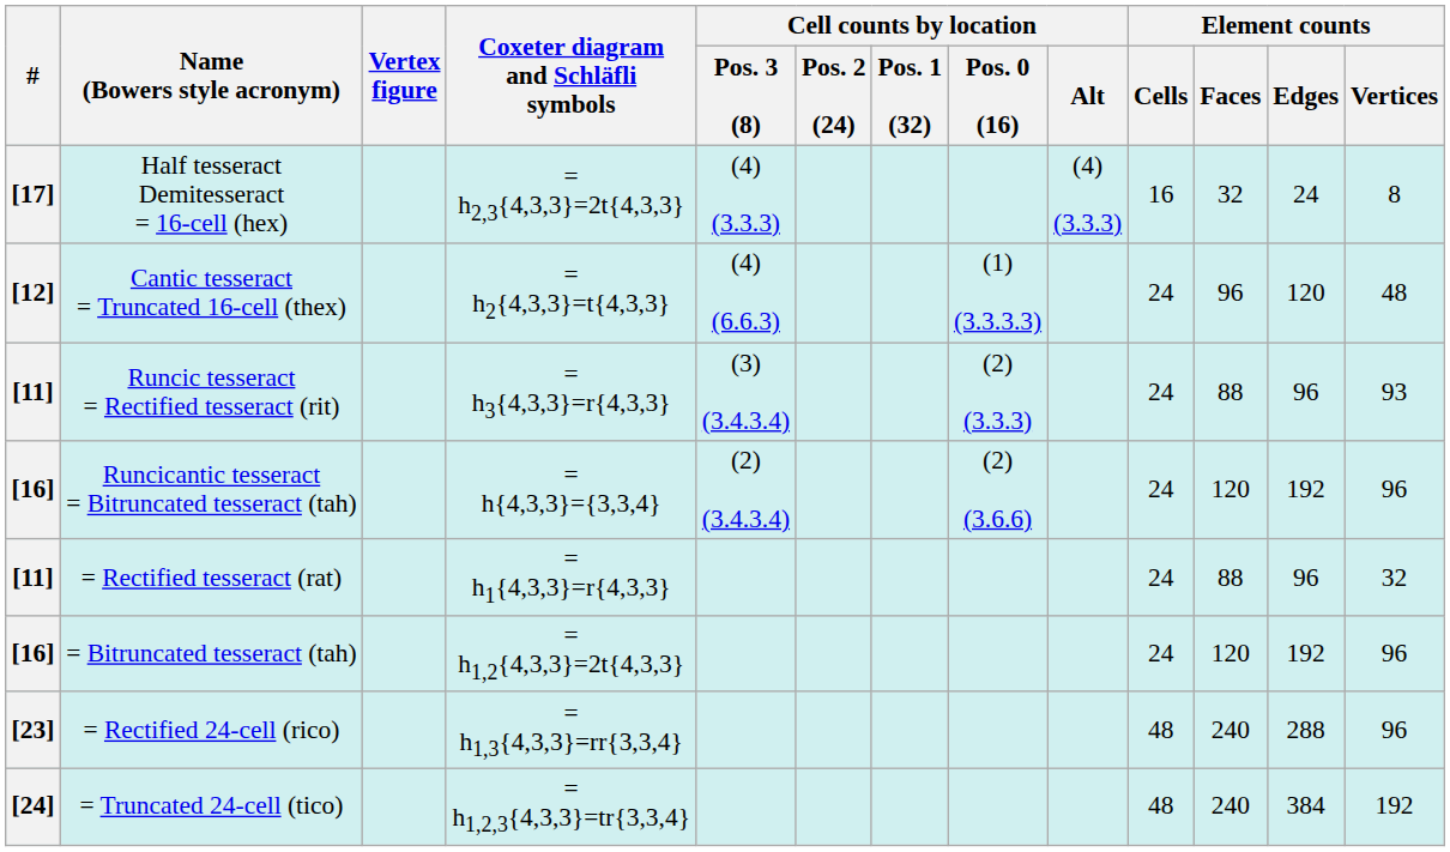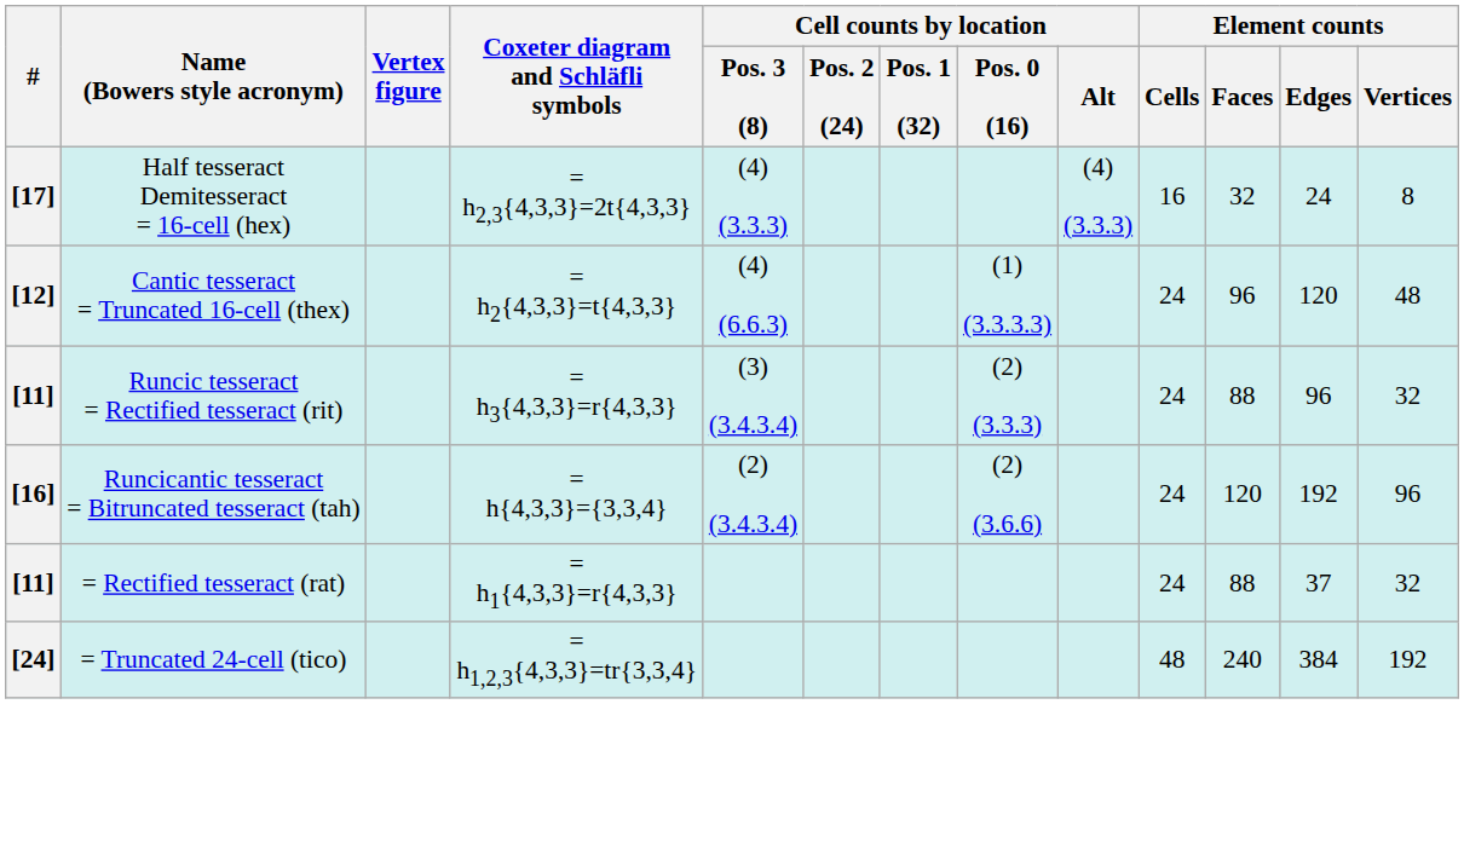 <table class="wikitable">
 <tr>
 <th rowspan=2>#</th>
 <th rowspan=2>Name<br>(Bowers style acronym)</th>
 <th rowspan=2><a href='#'>Vertex<br>figure</a></th>
 <th rowspan=2><a href='#'>Coxeter diagram</a><br>and <a href='#'>Schläfli</a><br>symbols</th>
 <th colspan=5>Cell counts by location</th>
 <th colspan=4>Element counts</th>
 </tr>
 <tr>
 <th>Pos. 3<br><br>(8)</th>
 <th>Pos. 2<br><br>(24)</th>
 <th>Pos. 1<br><br>(32)</th>
 <th>Pos. 0<br><br>(16)</th>
 <th>Alt</th>
 <th>Cells</th>
 <th>Faces</th>
 <th>Edges</th>
 <th>Vertices</th>
 </tr>
 <tr BGCOLOR="#d0f0f0" align=center>
 <th>[17]</th>
 <td align=center>Half tesseract<br>Demitesseract<br>= <a href='#'>16-cell</a> (hex)</td>
 <td></td>
 <td align=center> = <br>h<sub>2,3</sub>{4,3,3}=2t{4,3,3}</td>
 <td>(4)<br><br><a href='#'>(3.3.3)</a></td>
 <td></td>
 <td></td>
 <td></td>
 <td>(4)<br><br><a href='#'>(3.3.3)</a></td>
 <td>16</td>
 <td>32</td>
 <td>24</td>
 <td>8</td>
 </tr>
 <tr BGCOLOR="#d0f0f0" align=center>
 <th>[12]</th>
 <td align=center><a href='#'>Cantic tesseract</a><br>= <a href='#'>Truncated 16-cell</a> (thex)</td>
 <td></td>
 <td align=center> = <br>h<sub>2</sub>{4,3,3}=t{4,3,3}</td>
 <td>(4)<br><br><a href='#'>(6.6.3)</a></td>
 <td></td>
 <td></td>
 <td>(1)<br><br><a href='#'>(3.3.3.3)</a></td>
 <td></td>
 <td>24</td>
 <td>96</td>
 <td>120</td>
 <td>48</td>
 </tr>
 <tr BGCOLOR="#d0f0f0" align=center>
 <th>[11]</th>
 <td align=center><a href='#'>Runcic tesseract</a><br>= <a href='#'>Rectified tesseract</a> (rit)</td>
 <td></td>
 <td align=center> = <br>h<sub>3</sub>{4,3,3}=r{4,3,3}</td>
 <td>(3)<br><br><a href='#'>(3.4.3.4)</a></td>
 <td></td>
 <td></td>
 <td>(2)<br><br><a href='#'>(3.3.3)</a></td>
 <td></td>
 <td>24</td>
 <td>88</td>
 <td>96</td>
-<td>93</td>
+<td>32</td>
 </tr>
 <tr BGCOLOR="#d0f0f0" align=center>
 <th>[16]</th>
 <td align=center><a href='#'>Runcicantic tesseract</a><br>= <a href='#'>Bitruncated tesseract</a> (tah)</td>
 <td></td>
 <td align=center> = <br>h{4,3,3}={3,3,4}</td>
 <td>(2)<br><br><a href='#'>(3.4.3.4)</a></td>
 <td></td>
 <td></td>
 <td>(2)<br><br><a href='#'>(3.6.6)</a></td>
 <td></td>
 <td>24</td>
 <td>120</td>
 <td>192</td>
 <td>96</td>
 </tr>
 <tr BGCOLOR="#d0f0f0" align=center>
 <th>[11]</th>
 <td align=center>= <a href='#'>Rectified tesseract</a> (rat)</td>
 <td></td>
 <td align=center> = <br>h<sub>1</sub>{4,3,3}=r{4,3,3}</td>
 <td></td>
 <td></td>
 <td></td>
 <td></td>
 <td></td>
 <td>24</td>
 <td>88</td>
-<td>96</td>
+<td>37</td>
 <td>32</td>
-</tr>
-<tr BGCOLOR="#d0f0f0" align=center>
-<th>[16]</th>
-<td align=center>= <a href='#'>Bitruncated tesseract</a> (tah)</td>
-<td></td>
-<td align=center> = <br>h<sub>1,2</sub>{4,3,3}=2t{4,3,3}</td>
-<td></td>
-<td></td>
-<td></td>
-<td></td>
-<td></td>
-<td>24</td>
-<td>120</td>
-<td>192</td>
-<td>96</td>
-</tr>
-<tr BGCOLOR="#d0f0f0" align=center>
-<th>[23]</th>
-<td align=center>= <a href='#'>Rectified 24-cell</a> (rico)</td>
-<td></td>
-<td align=center> = <br>h<sub>1,3</sub>{4,3,3}=rr{3,3,4}</td>
-<td></td>
-<td></td>
-<td></td>
-<td></td>
-<td></td>
-<td>48</td>
-<td>240</td>
-<td>288</td>
-<td>96</td>
 </tr>
 <tr BGCOLOR="#d0f0f0" align=center>
 <th>[24]</th>
 <td align=center>= <a href='#'>Truncated 24-cell</a> (tico)</td>
 <td></td>
 <td align=center> = <br>h<sub>1,2,3</sub>{4,3,3}=tr{3,3,4}</td>
 <td></td>
 <td></td>
 <td></td>
 <td></td>
 <td></td>
 <td>48</td>
 <td>240</td>
 <td>384</td>
 <td>192</td>
 </tr>
 </table>
